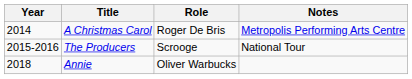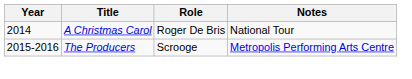 <table class="wikitable sortable">
 <tr>
 <th>Year</th>
 <th>Title</th>
 <th>Role</th>
 <th>Notes</th>
 </tr>
 <tr>
 <td>2014</td>
 <td><em><a href='#'>A Christmas Carol</a></em></td>
 <td>Roger De Bris</td>
-<td><a href='#'>Metropolis Performing Arts Centre</a></td>
+<td>National Tour</td>
 </tr>
 <tr>
 <td>2015-2016</td>
 <td><em><a href='#'>The Producers</a></em></td>
 <td>Scrooge</td>
-<td>National Tour</td>
-</tr>
-<tr>
-<td>2018</td>
-<td><em><a href='#'>Annie</a></em></td>
-<td>Oliver Warbucks</td>
-<td></td>
+<td><a href='#'>Metropolis Performing Arts Centre</a></td>
 </tr>
 </table>
